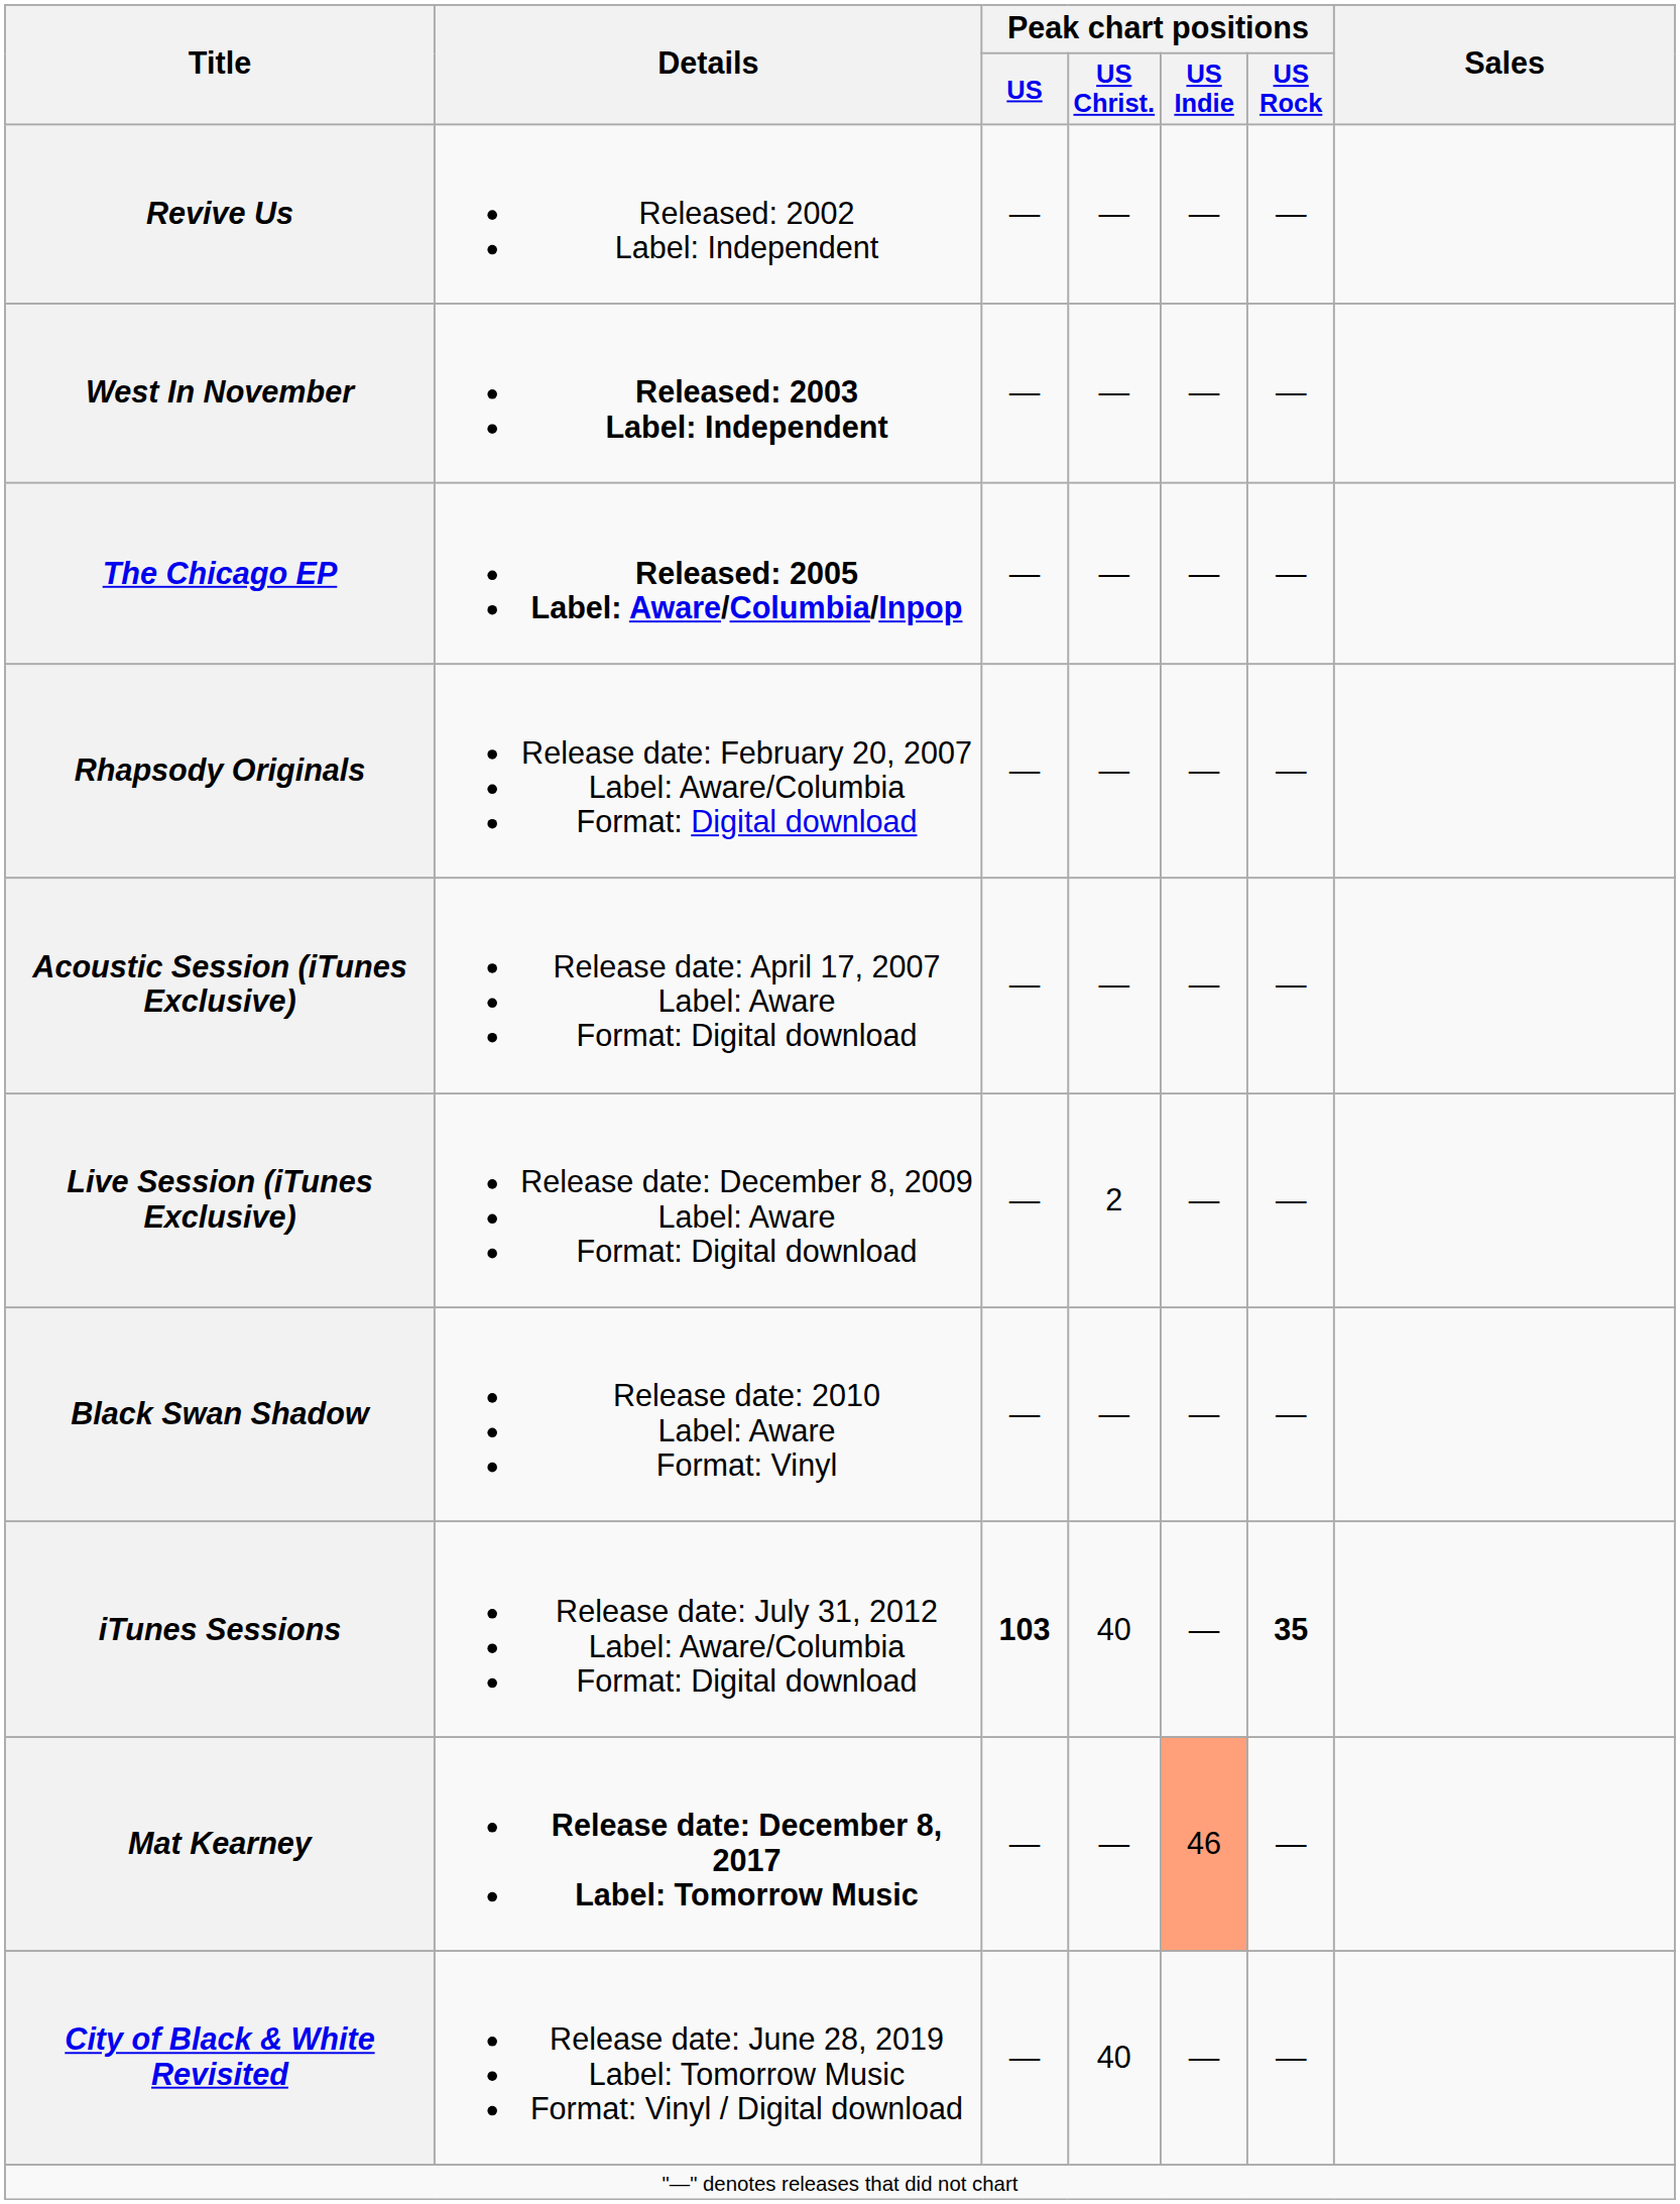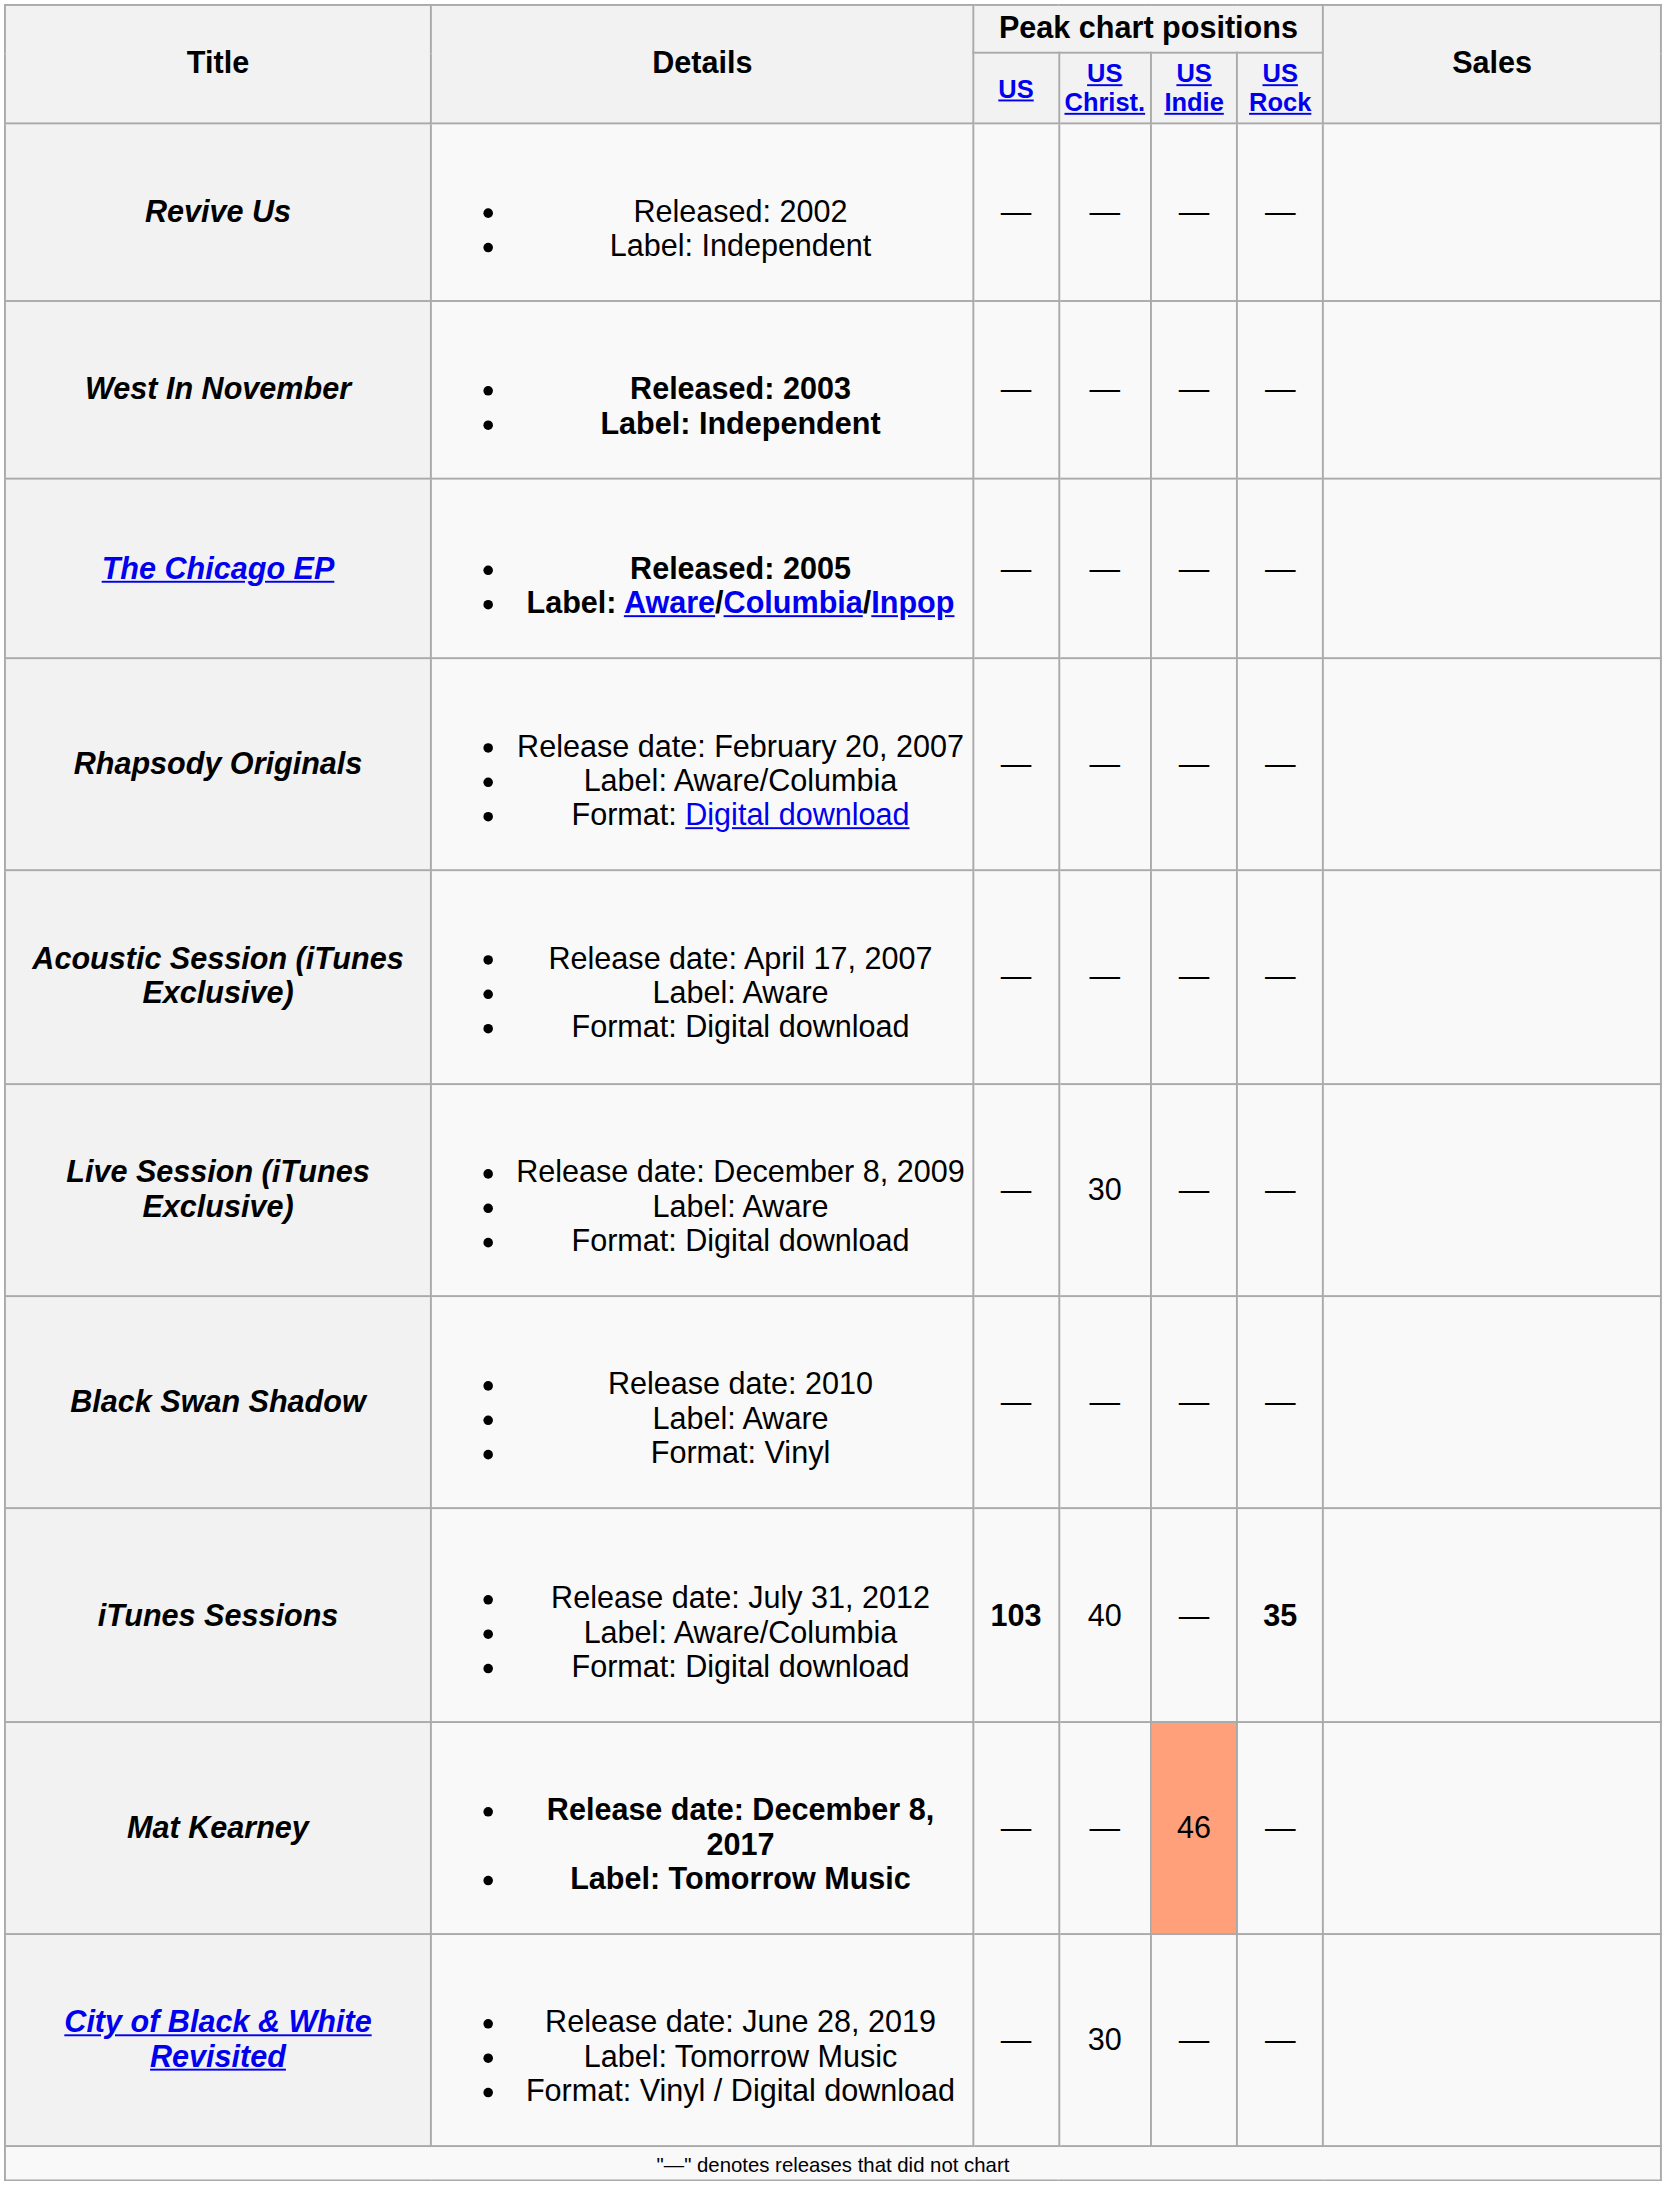 <table class="wikitable plainrowheaders" style="text-align:center;">
 <tr>
 <th rowspan="2" style="width:15em;">Title</th>
 <th rowspan="2" style="width:18em;">Details</th>
 <th colspan="4">Peak chart positions</th>
 <th rowspan="2" style="width:12em;">Sales</th>
 </tr>
 <tr style="font-size:smaller;">
 <th style="width:40px;"><a href='#'>US</a><br></th>
 <th style="width:40px;"><a href='#'>US Christ.</a><br></th>
 <th style="width:40px;"><a href='#'>US<br>Indie</a><br></th>
 <th style="width:40px;"><a href='#'>US Rock</a><br></th>
 </tr>
 <tr>
 <th scope="row"><em>Revive Us</em></th>
 <td><br><ul><li>Released: 2002</li><li>Label: Independent</li></ul></td>
 <td>—</td>
 <td>—</td>
 <td>—</td>
 <td>—</td>
 <td style="text-align:left;"></td>
 </tr>
 <tr>
 <th scope="row"><em>West In November</em></th>
 <td><strong><br><ul><li>Released: 2003</li><li>Label: Independent</li></ul></strong></td>
 <td>—</td>
 <td>—</td>
 <td>—</td>
 <td>—</td>
 <td style="text-align:left;"></td>
 </tr>
 <tr>
 <th scope="row"><em><a href='#'>The Chicago EP</a></em></th>
 <td><strong><br><ul><li>Released: 2005</li><li>Label: <a href='#'>Aware</a>/<a href='#'>Columbia</a>/<a href='#'>Inpop</a></li></ul></strong></td>
 <td>—</td>
 <td>—</td>
 <td>—</td>
 <td>—</td>
 <td style="text-align:left;"></td>
 </tr>
 <tr>
 <th scope="row"><em>Rhapsody Originals</em></th>
 <td><br><ul><li>Release date: February 20, 2007</li><li>Label: Aware/Columbia</li><li>Format: <a href='#'>Digital download</a></li></ul></td>
 <td>—</td>
 <td>—</td>
 <td>—</td>
 <td>—</td>
 <td style="text-align:left;"></td>
 </tr>
 <tr>
 <th scope="row"><em>Acoustic Session (iTunes Exclusive)</em></th>
 <td><br><ul><li>Release date: April 17, 2007</li><li>Label: Aware</li><li>Format: Digital download</li></ul></td>
 <td>—</td>
 <td>—</td>
 <td>—</td>
 <td>—</td>
 <td style="text-align:left;"></td>
 </tr>
 <tr>
 <th scope="row"><em>Live Session (iTunes Exclusive)</em></th>
 <td><br><ul><li>Release date: December 8, 2009</li><li>Label: Aware</li><li>Format: Digital download</li></ul></td>
 <td>—</td>
-<td>2</td>
+<td>30</td>
 <td>—</td>
 <td>—</td>
 <td style="text-align:left;"></td>
 </tr>
 <tr>
 <th scope="row"><em>Black Swan Shadow</em></th>
 <td><br><ul><li>Release date: 2010</li><li>Label: Aware</li><li>Format: Vinyl</li></ul></td>
 <td>—</td>
 <td>—</td>
 <td>—</td>
 <td>—</td>
 <td style="text-align:left;"></td>
 </tr>
 <tr>
 <th scope="row"><em>iTunes Sessions</em></th>
 <td><br><ul><li>Release date: July 31, 2012</li><li>Label: Aware/Columbia</li><li>Format: Digital download</li></ul></td>
 <td><strong>103</strong></td>
 <td>40</td>
 <td>—</td>
 <td><strong>35</strong></td>
 <td style="text-align:left;"></td>
 </tr>
 <tr>
 <th scope="row"><em>Mat Kearney</em></th>
 <td><strong><br><ul><li>Release date: December 8, 2017</li><li>Label: Tomorrow Music</li></ul></strong></td>
 <td>—</td>
 <td>—</td>
 <td style="background: lightsalmon;">46</td>
 <td>—</td>
 <td style="text-align:left;"></td>
 </tr>
 <tr>
 <th scope="row"><em><a href='#'>City of Black & White Revisited</a></em></th>
 <td><br><ul><li>Release date: June 28, 2019</li><li>Label: Tomorrow Music</li><li>Format: Vinyl / Digital download</li></ul></td>
 <td>—</td>
-<td>40</td>
+<td>30</td>
 <td>—</td>
 <td>—</td>
 <td style="text-align:left;"></td>
 </tr>
 <tr>
 <td colspan="10" style="font-size:8pt">"—" denotes releases that did not chart</td>
 </tr>
 </table>
